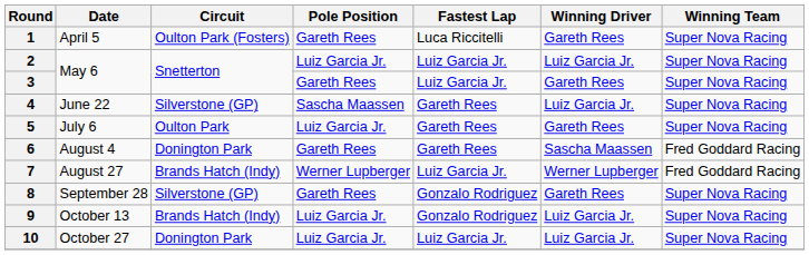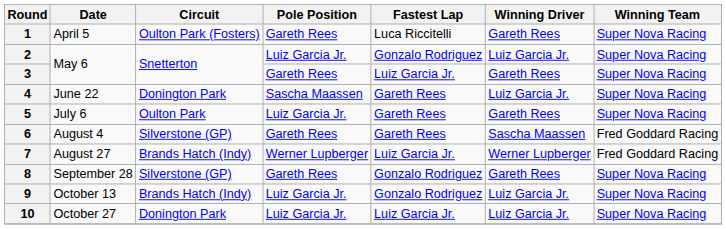 <table class="wikitable" style="font-size: 85%;">
 <tr>
 <th>Round</th>
 <th>Date</th>
 <th>Circuit</th>
 <th>Pole Position</th>
 <th>Fastest Lap</th>
 <th>Winning Driver</th>
 <th>Winning Team</th>
 </tr>
 <tr>
 <th>1</th>
 <td>April 5</td>
 <td> <a href='#'>Oulton Park (Fosters)</a></td>
 <td> <a href='#'>Gareth Rees</a></td>
 <td> Luca Riccitelli</td>
 <td> <a href='#'>Gareth Rees</a></td>
 <td> <a href='#'>Super Nova Racing</a></td>
 </tr>
 <tr>
 <th>2</th>
 <td rowspan=2>May 6</td>
 <td rowspan=2> <a href='#'>Snetterton</a></td>
 <td> <a href='#'>Luiz Garcia Jr.</a></td>
-<td> <a href='#'>Luiz Garcia Jr.</a></td>
+<td> <a href='#'>Gonzalo Rodriguez</a></td>
 <td> <a href='#'>Luiz Garcia Jr.</a></td>
 <td> <a href='#'>Super Nova Racing</a></td>
 </tr>
 <tr>
 <th>3</th>
 <td> <a href='#'>Gareth Rees</a></td>
 <td> <a href='#'>Luiz Garcia Jr.</a></td>
 <td> <a href='#'>Gareth Rees</a></td>
 <td> <a href='#'>Super Nova Racing</a></td>
 </tr>
 <tr>
 <th>4</th>
 <td>June 22</td>
-<td> <a href='#'>Silverstone (GP)</a></td>
+<td> <a href='#'>Donington Park</a></td>
 <td> <a href='#'>Sascha Maassen</a></td>
 <td> <a href='#'>Gareth Rees</a></td>
 <td> <a href='#'>Luiz Garcia Jr.</a></td>
 <td> <a href='#'>Super Nova Racing</a></td>
 </tr>
 <tr>
 <th>5</th>
 <td>July 6</td>
 <td> <a href='#'>Oulton Park</a></td>
 <td> <a href='#'>Luiz Garcia Jr.</a></td>
 <td> <a href='#'>Gareth Rees</a></td>
 <td> <a href='#'>Gareth Rees</a></td>
 <td> <a href='#'>Super Nova Racing</a></td>
 </tr>
 <tr>
 <th>6</th>
 <td>August 4</td>
-<td> <a href='#'>Donington Park</a></td>
+<td> <a href='#'>Silverstone (GP)</a></td>
 <td> <a href='#'>Gareth Rees</a></td>
 <td> <a href='#'>Gareth Rees</a></td>
 <td> <a href='#'>Sascha Maassen</a></td>
 <td> Fred Goddard Racing</td>
 </tr>
 <tr>
 <th>7</th>
 <td>August 27</td>
 <td> <a href='#'>Brands Hatch (Indy)</a></td>
 <td> <a href='#'>Werner Lupberger</a></td>
 <td> <a href='#'>Luiz Garcia Jr.</a></td>
 <td> <a href='#'>Werner Lupberger</a></td>
 <td> Fred Goddard Racing</td>
 </tr>
 <tr>
 <th>8</th>
 <td>September 28</td>
 <td> <a href='#'>Silverstone (GP)</a></td>
 <td> <a href='#'>Gareth Rees</a></td>
 <td> <a href='#'>Gonzalo Rodriguez</a></td>
 <td> <a href='#'>Gareth Rees</a></td>
 <td> <a href='#'>Super Nova Racing</a></td>
 </tr>
 <tr>
 <th>9</th>
 <td>October 13</td>
 <td> <a href='#'>Brands Hatch (Indy)</a></td>
 <td> <a href='#'>Luiz Garcia Jr.</a></td>
 <td> <a href='#'>Gonzalo Rodriguez</a></td>
 <td> <a href='#'>Luiz Garcia Jr.</a></td>
 <td> <a href='#'>Super Nova Racing</a></td>
 </tr>
 <tr>
 <th>10</th>
 <td>October 27</td>
 <td> <a href='#'>Donington Park</a></td>
 <td> <a href='#'>Luiz Garcia Jr.</a></td>
 <td> <a href='#'>Luiz Garcia Jr.</a></td>
 <td> <a href='#'>Luiz Garcia Jr.</a></td>
 <td> <a href='#'>Super Nova Racing</a></td>
 </tr>
 <tr>
 </tr>
 </table>
